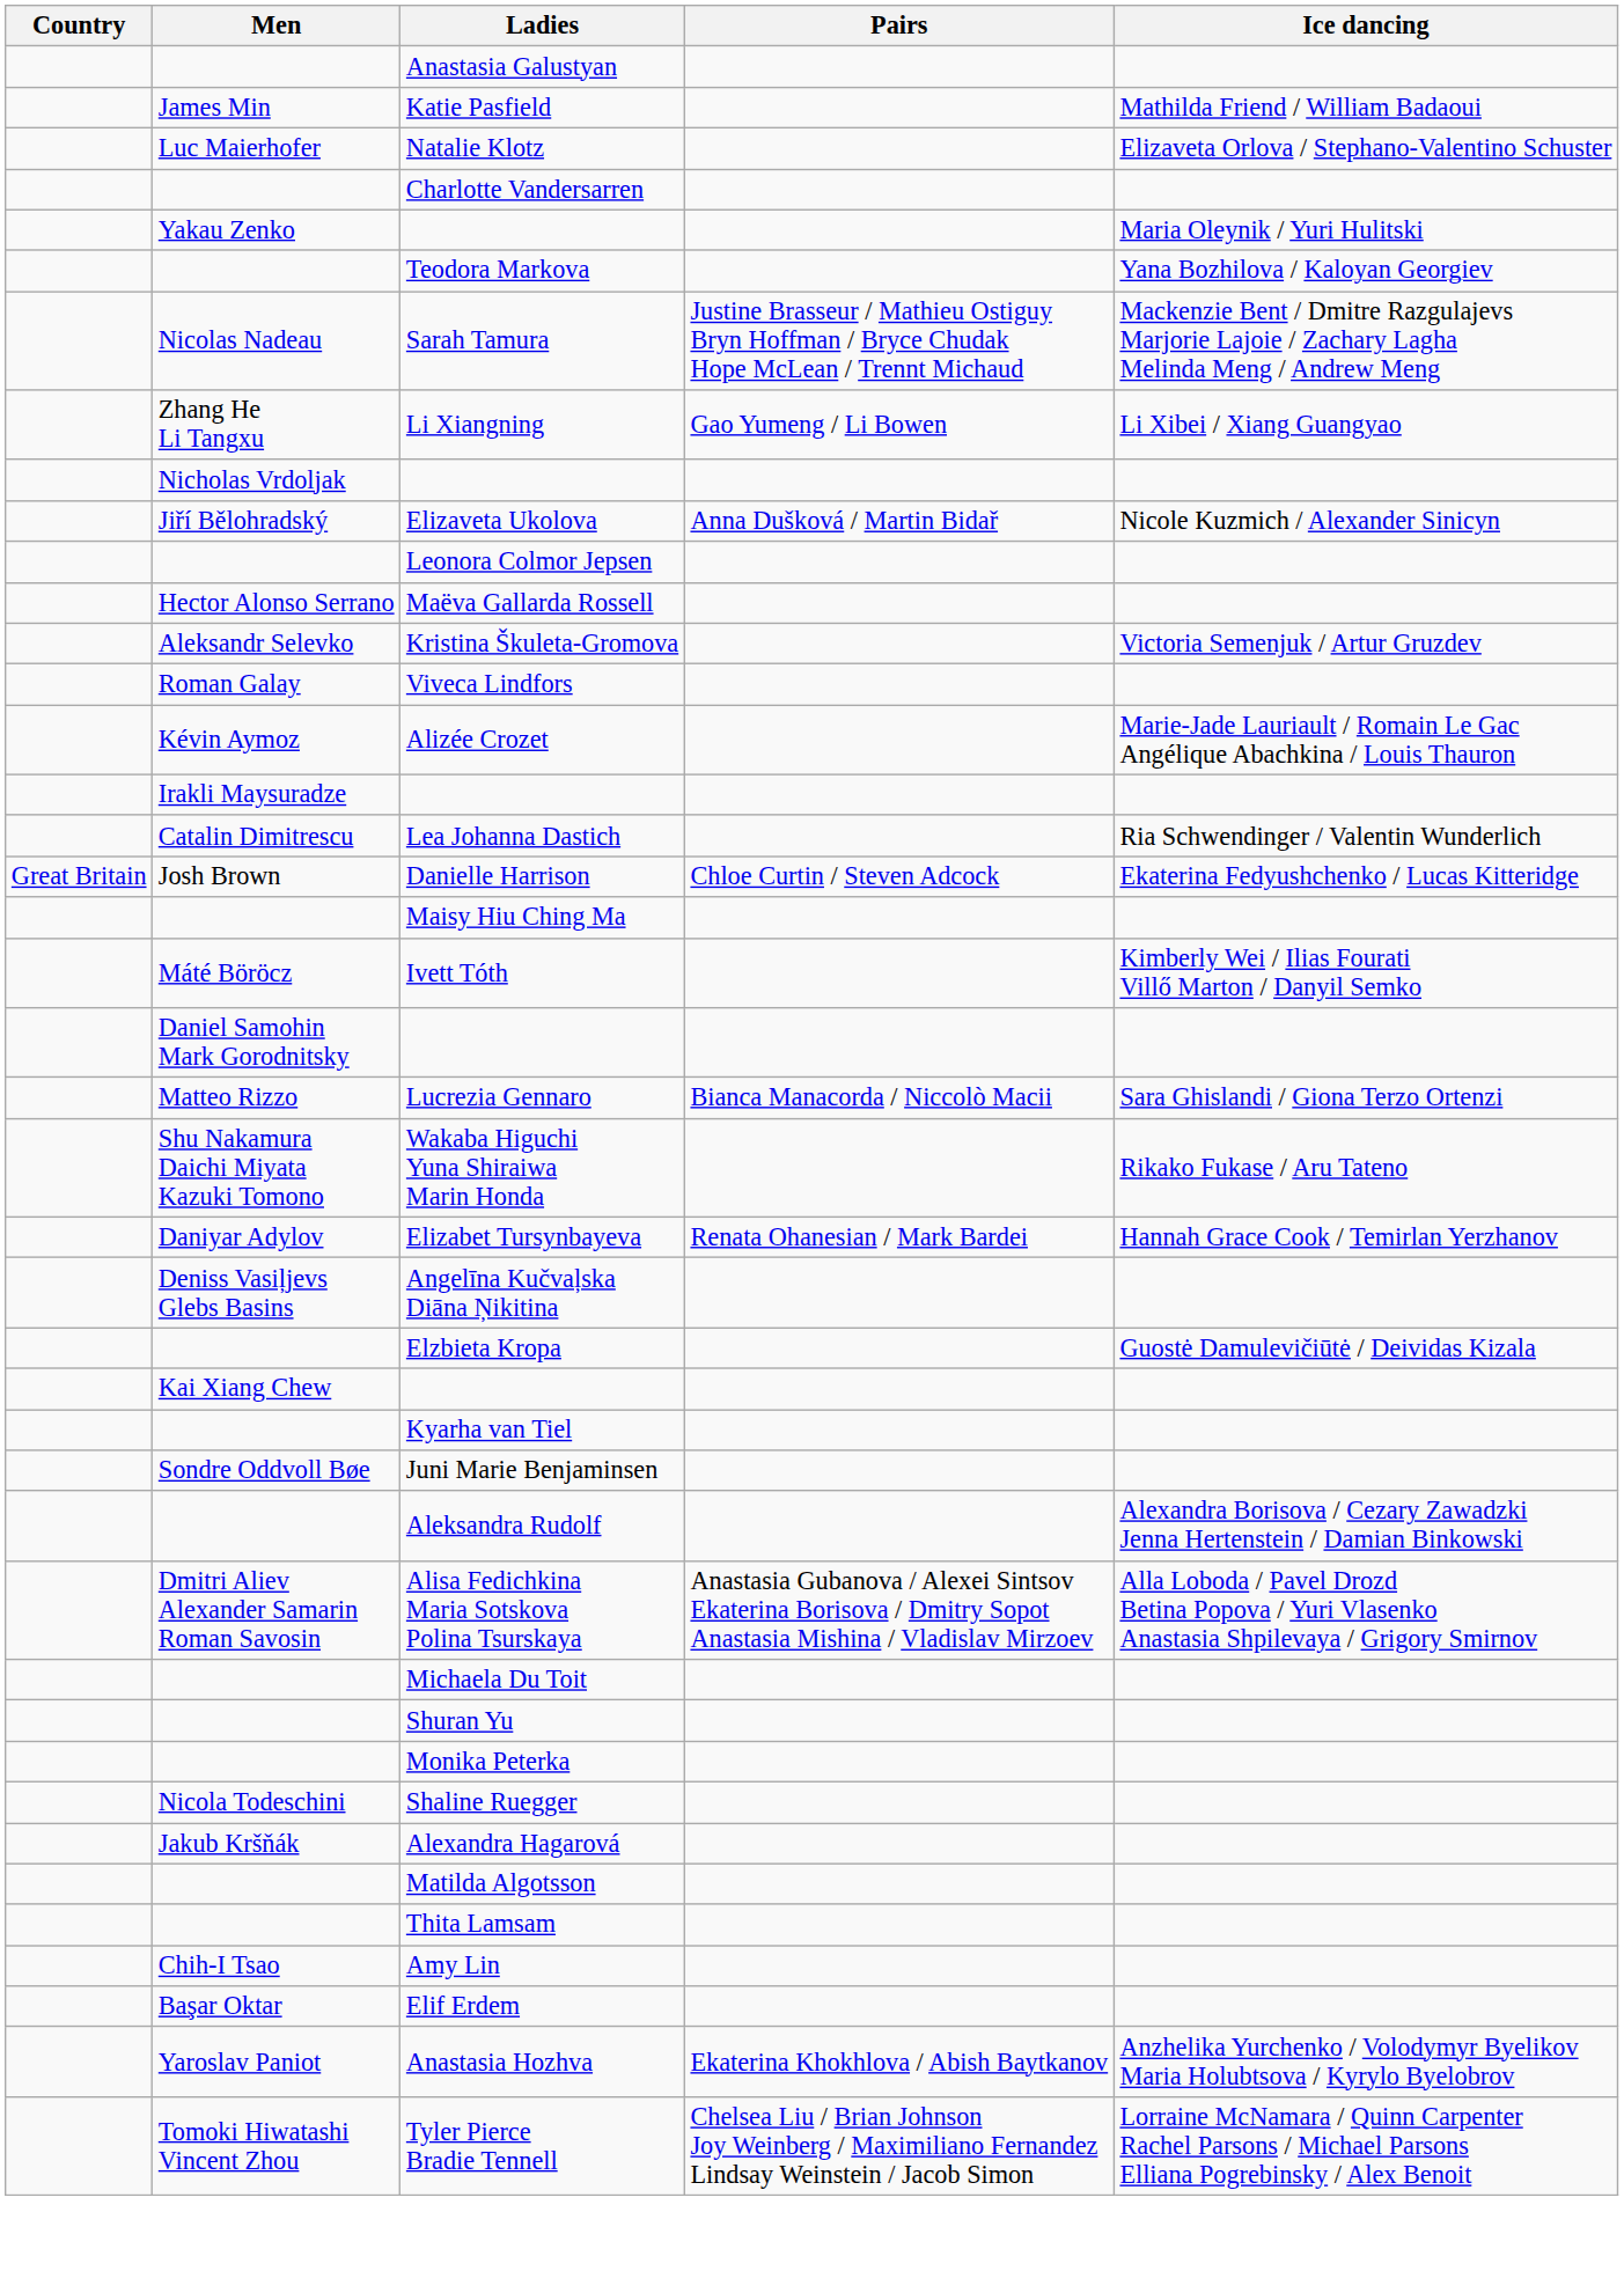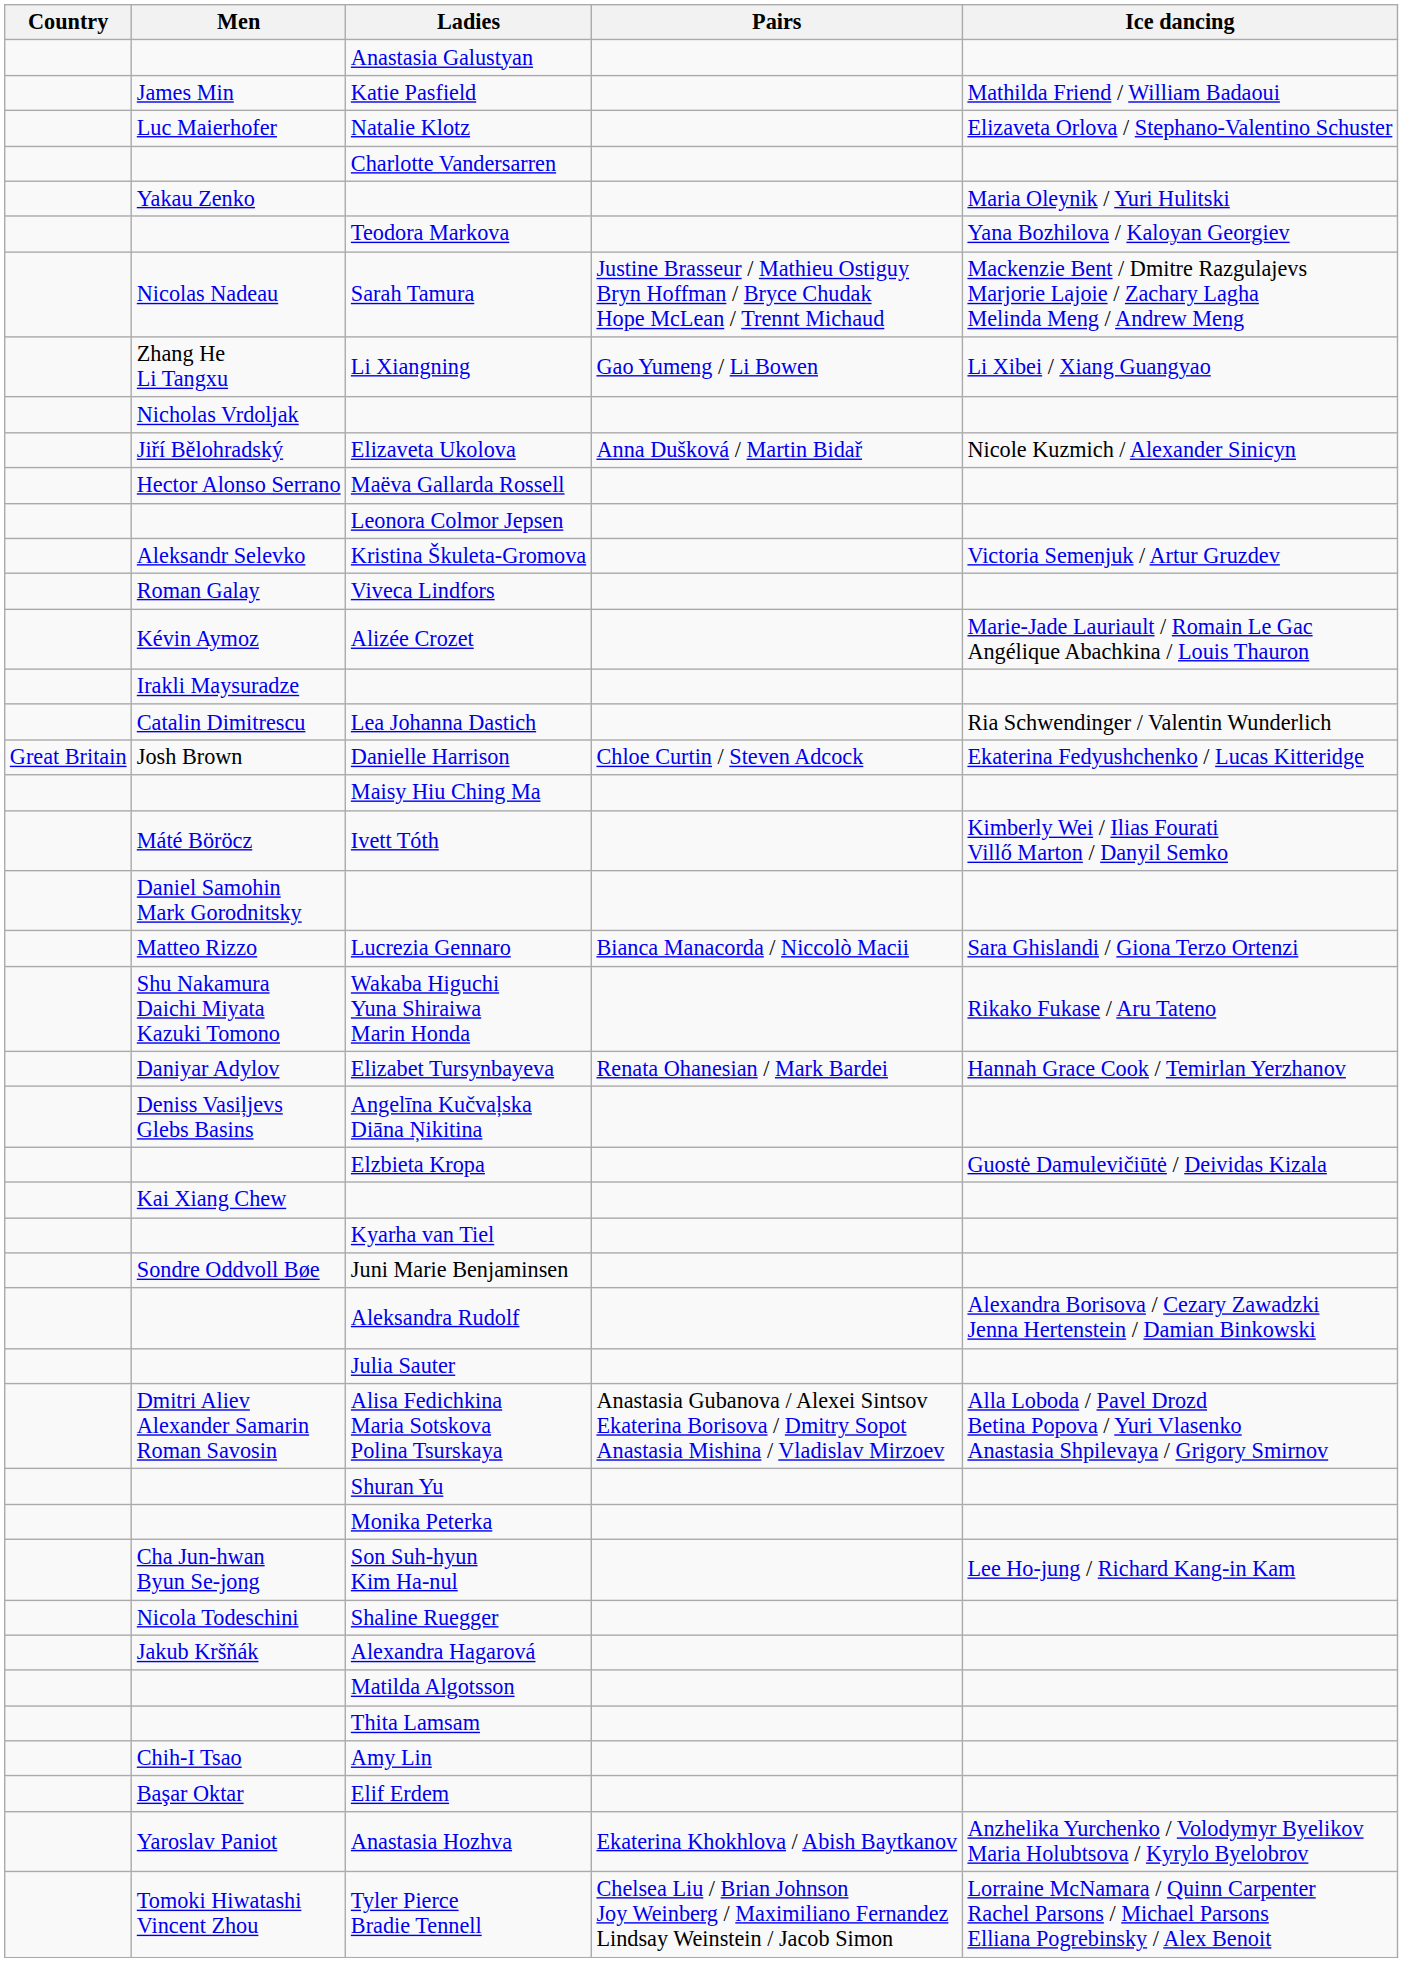 <table class="wikitable">
 <tr>
 <th>Country</th>
 <th>Men</th>
 <th>Ladies</th>
 <th>Pairs</th>
 <th>Ice dancing</th>
 </tr>
 <tr>
 <td></td>
 <td></td>
 <td><a href='#'>Anastasia Galustyan</a></td>
 <td></td>
 <td></td>
 </tr>
 <tr>
 <td></td>
 <td><a href='#'>James Min</a></td>
 <td><a href='#'>Katie Pasfield</a></td>
 <td></td>
 <td><a href='#'>Mathilda Friend</a> / <a href='#'>William Badaoui</a></td>
 </tr>
 <tr>
 <td></td>
 <td><a href='#'>Luc Maierhofer</a></td>
 <td><a href='#'>Natalie Klotz</a></td>
 <td></td>
 <td><a href='#'>Elizaveta Orlova</a> / <a href='#'>Stephano-Valentino Schuster</a></td>
 </tr>
 <tr>
 <td></td>
 <td></td>
 <td><a href='#'>Charlotte Vandersarren</a></td>
 <td></td>
 <td></td>
 </tr>
 <tr>
 <td></td>
 <td><a href='#'>Yakau Zenko</a></td>
 <td></td>
 <td></td>
 <td><a href='#'>Maria Oleynik</a> / <a href='#'>Yuri Hulitski</a></td>
 </tr>
 <tr>
 <td></td>
 <td></td>
 <td><a href='#'>Teodora Markova</a></td>
 <td></td>
 <td><a href='#'>Yana Bozhilova</a> / <a href='#'>Kaloyan Georgiev</a></td>
 </tr>
 <tr>
 <td></td>
 <td><a href='#'>Nicolas Nadeau</a></td>
 <td><a href='#'>Sarah Tamura</a></td>
 <td><a href='#'>Justine Brasseur</a> / <a href='#'>Mathieu Ostiguy</a> <br> <a href='#'>Bryn Hoffman</a> / <a href='#'>Bryce Chudak</a> <br> <a href='#'>Hope McLean</a> / <a href='#'>Trennt Michaud</a></td>
 <td><a href='#'>Mackenzie Bent</a> / Dmitre Razgulajevs <br> <a href='#'>Marjorie Lajoie</a> / <a href='#'>Zachary Lagha</a> <br> <a href='#'>Melinda Meng</a> / <a href='#'>Andrew Meng</a></td>
 </tr>
 <tr>
 <td></td>
 <td>Zhang He <br> <a href='#'>Li Tangxu</a></td>
 <td><a href='#'>Li Xiangning</a></td>
 <td><a href='#'>Gao Yumeng</a> / <a href='#'>Li Bowen</a></td>
 <td><a href='#'>Li Xibei</a> / <a href='#'>Xiang Guangyao</a></td>
 </tr>
 <tr>
 <td></td>
 <td><a href='#'>Nicholas Vrdoljak</a></td>
 <td></td>
 <td></td>
 <td></td>
 </tr>
 <tr>
 <td></td>
 <td><a href='#'>Jiří Bělohradský</a></td>
 <td><a href='#'>Elizaveta Ukolova</a></td>
 <td><a href='#'>Anna Dušková</a> / <a href='#'>Martin Bidař</a></td>
 <td>Nicole Kuzmich / <a href='#'>Alexander Sinicyn</a></td>
 </tr>
 <tr>
 <td></td>
-<td></td>
-<td><a href='#'>Leonora Colmor Jepsen</a></td>
+<td><a href='#'>Hector Alonso Serrano</a></td>
+<td><a href='#'>Maëva Gallarda Rossell</a></td>
 <td></td>
 <td></td>
 </tr>
 <tr>
 <td></td>
-<td><a href='#'>Hector Alonso Serrano</a></td>
-<td><a href='#'>Maëva Gallarda Rossell</a></td>
+<td></td>
+<td><a href='#'>Leonora Colmor Jepsen</a></td>
 <td></td>
 <td></td>
 </tr>
 <tr>
 <td></td>
 <td><a href='#'>Aleksandr Selevko</a></td>
 <td><a href='#'>Kristina Škuleta-Gromova</a></td>
 <td></td>
 <td><a href='#'>Victoria Semenjuk</a> / <a href='#'>Artur Gruzdev</a></td>
 </tr>
 <tr>
 <td></td>
 <td><a href='#'>Roman Galay</a></td>
 <td><a href='#'>Viveca Lindfors</a></td>
 <td></td>
 <td></td>
 </tr>
 <tr>
 <td></td>
 <td><a href='#'>Kévin Aymoz</a></td>
 <td><a href='#'>Alizée Crozet</a></td>
 <td></td>
 <td><a href='#'>Marie-Jade Lauriault</a> / <a href='#'>Romain Le Gac</a> <br> Angélique Abachkina / <a href='#'>Louis Thauron</a></td>
 </tr>
 <tr>
 <td></td>
 <td><a href='#'>Irakli Maysuradze</a></td>
 <td></td>
 <td></td>
 <td></td>
 </tr>
 <tr>
 <td></td>
 <td><a href='#'>Catalin Dimitrescu</a></td>
 <td><a href='#'>Lea Johanna Dastich</a></td>
 <td></td>
 <td>Ria Schwendinger / Valentin Wunderlich</td>
 </tr>
 <tr>
 <td> <a href='#'>Great Britain</a> <br></td>
 <td>Josh Brown</td>
 <td><a href='#'>Danielle Harrison</a></td>
 <td><a href='#'>Chloe Curtin</a> / <a href='#'>Steven Adcock</a></td>
 <td><a href='#'>Ekaterina Fedyushchenko</a> / <a href='#'>Lucas Kitteridge</a></td>
 </tr>
 <tr>
 <td></td>
 <td></td>
 <td><a href='#'>Maisy Hiu Ching Ma</a></td>
 <td></td>
 <td></td>
 </tr>
 <tr>
 <td></td>
 <td><a href='#'>Máté Böröcz</a></td>
 <td><a href='#'>Ivett Tóth</a></td>
 <td></td>
 <td><a href='#'>Kimberly Wei</a> / <a href='#'>Ilias Fourati</a> <br> <a href='#'>Villő Marton</a> / <a href='#'>Danyil Semko</a></td>
 </tr>
 <tr>
 <td></td>
 <td><a href='#'>Daniel Samohin</a>  <br> <a href='#'>Mark Gorodnitsky</a></td>
 <td></td>
 <td></td>
 <td></td>
 </tr>
 <tr>
 <td></td>
 <td><a href='#'>Matteo Rizzo</a></td>
 <td><a href='#'>Lucrezia Gennaro</a></td>
 <td><a href='#'>Bianca Manacorda</a> / <a href='#'>Niccolò Macii</a></td>
 <td><a href='#'>Sara Ghislandi</a> / <a href='#'>Giona Terzo Ortenzi</a></td>
 </tr>
 <tr>
 <td></td>
 <td><a href='#'>Shu Nakamura</a> <br> <a href='#'>Daichi Miyata</a> <br> <a href='#'>Kazuki Tomono</a></td>
 <td><a href='#'>Wakaba Higuchi</a>  <br> <a href='#'>Yuna Shiraiwa</a> <br> <a href='#'>Marin Honda</a></td>
 <td></td>
 <td><a href='#'>Rikako Fukase</a> / <a href='#'>Aru Tateno</a></td>
 </tr>
 <tr>
 <td></td>
 <td><a href='#'>Daniyar Adylov</a></td>
 <td><a href='#'>Elizabet Tursynbayeva</a></td>
 <td><a href='#'>Renata Ohanesian</a> / <a href='#'>Mark Bardei</a></td>
 <td><a href='#'>Hannah Grace Cook</a> / <a href='#'>Temirlan Yerzhanov</a></td>
 </tr>
 <tr>
 <td></td>
 <td><a href='#'>Deniss Vasiļjevs</a> <br> <a href='#'>Glebs Basins</a></td>
 <td><a href='#'>Angelīna Kučvaļska</a> <br> <a href='#'>Diāna Ņikitina</a></td>
 <td></td>
 <td></td>
 </tr>
 <tr>
 <td></td>
 <td></td>
 <td><a href='#'>Elzbieta Kropa</a></td>
 <td></td>
 <td><a href='#'>Guostė Damulevičiūtė</a> / <a href='#'>Deividas Kizala</a></td>
 </tr>
 <tr>
 <td></td>
 <td><a href='#'>Kai Xiang Chew</a></td>
 <td></td>
 <td></td>
 <td></td>
 </tr>
 <tr>
 <td></td>
 <td></td>
 <td><a href='#'>Kyarha van Tiel</a></td>
 <td></td>
 <td></td>
 </tr>
 <tr>
 <td></td>
 <td><a href='#'>Sondre Oddvoll Bøe</a></td>
 <td>Juni Marie Benjaminsen</td>
 <td></td>
 <td></td>
 </tr>
 <tr>
 <td></td>
 <td></td>
 <td><a href='#'>Aleksandra Rudolf</a></td>
 <td></td>
 <td><a href='#'>Alexandra Borisova</a> / <a href='#'>Cezary Zawadzki</a> <br> <a href='#'>Jenna Hertenstein</a> / <a href='#'>Damian Binkowski</a></td>
 </tr>
 <tr>
 <td></td>
+<td></td>
+<td><a href='#'>Julia Sauter</a></td>
+<td></td>
+<td></td>
+</tr>
+<tr>
+<td></td>
 <td><a href='#'>Dmitri Aliev</a> <br> <a href='#'>Alexander Samarin</a> <br> <a href='#'>Roman Savosin</a></td>
 <td><a href='#'>Alisa Fedichkina</a> <br> <a href='#'>Maria Sotskova</a> <br> <a href='#'>Polina Tsurskaya</a></td>
 <td>Anastasia Gubanova / Alexei Sintsov <br> <a href='#'>Ekaterina Borisova</a> / <a href='#'>Dmitry Sopot</a> <br> <a href='#'>Anastasia Mishina</a> / <a href='#'>Vladislav Mirzoev</a></td>
 <td><a href='#'>Alla Loboda</a> / <a href='#'>Pavel Drozd</a> <br> <a href='#'>Betina Popova</a> / <a href='#'>Yuri Vlasenko</a> <br> <a href='#'>Anastasia Shpilevaya</a> / <a href='#'>Grigory Smirnov</a></td>
-</tr>
-<tr>
-<td></td>
-<td></td>
-<td><a href='#'>Michaela Du Toit</a></td>
-<td></td>
-<td></td>
 </tr>
 <tr>
 <td></td>
 <td></td>
 <td><a href='#'>Shuran Yu</a></td>
 <td></td>
 <td></td>
 </tr>
 <tr>
 <td></td>
 <td></td>
 <td><a href='#'>Monika Peterka</a></td>
 <td></td>
 <td></td>
+</tr>
+<tr>
+<td></td>
+<td><a href='#'>Cha Jun-hwan</a> <br> <a href='#'>Byun Se-jong</a></td>
+<td><a href='#'>Son Suh-hyun</a> <br> <a href='#'>Kim Ha-nul</a></td>
+<td></td>
+<td><a href='#'>Lee Ho-jung</a> / <a href='#'>Richard Kang-in Kam</a></td>
 </tr>
 <tr>
 <td></td>
 <td><a href='#'>Nicola Todeschini</a></td>
 <td><a href='#'>Shaline Ruegger</a></td>
 <td></td>
 <td></td>
 </tr>
 <tr>
 <td></td>
 <td><a href='#'>Jakub Kršňák</a></td>
 <td><a href='#'>Alexandra Hagarová</a></td>
 <td></td>
 <td></td>
 </tr>
 <tr>
 <td></td>
 <td></td>
 <td><a href='#'>Matilda Algotsson</a></td>
 <td></td>
 <td></td>
 </tr>
 <tr>
 <td></td>
 <td></td>
 <td><a href='#'>Thita Lamsam</a></td>
 <td></td>
 <td></td>
 </tr>
 <tr>
 <td></td>
 <td><a href='#'>Chih-I Tsao</a></td>
 <td><a href='#'>Amy Lin</a></td>
 <td></td>
 <td></td>
 </tr>
 <tr>
 <td></td>
 <td><a href='#'>Başar Oktar</a></td>
 <td><a href='#'>Elif Erdem</a></td>
 <td></td>
 <td></td>
 </tr>
 <tr>
 <td></td>
 <td><a href='#'>Yaroslav Paniot</a></td>
 <td><a href='#'>Anastasia Hozhva</a></td>
 <td><a href='#'>Ekaterina Khokhlova</a> / <a href='#'>Abish Baytkanov</a></td>
 <td><a href='#'>Anzhelika Yurchenko</a> / <a href='#'>Volodymyr Byelikov</a> <br> <a href='#'>Maria Holubtsova</a> / <a href='#'>Kyrylo Byelobrov</a></td>
 </tr>
 <tr>
 <td> <br></td>
 <td><a href='#'>Tomoki Hiwatashi</a> <br> <a href='#'>Vincent Zhou</a></td>
 <td><a href='#'>Tyler Pierce</a> <br> <a href='#'>Bradie Tennell</a></td>
 <td><a href='#'>Chelsea Liu</a> / <a href='#'>Brian Johnson</a> <br> <a href='#'>Joy Weinberg</a> / <a href='#'>Maximiliano Fernandez</a> <br> Lindsay Weinstein / Jacob Simon</td>
 <td><a href='#'>Lorraine McNamara</a> / <a href='#'>Quinn Carpenter</a> <br> <a href='#'>Rachel Parsons</a> / <a href='#'>Michael Parsons</a> <br> <a href='#'>Elliana Pogrebinsky</a> / <a href='#'>Alex Benoit</a></td>
 </tr>
 </table>
